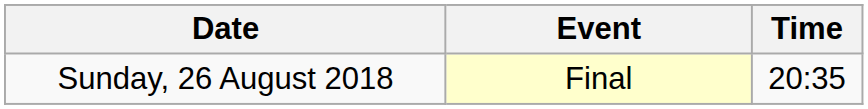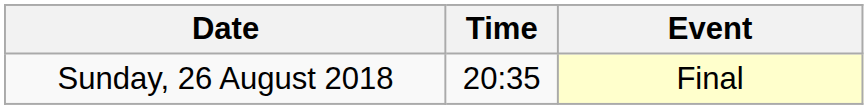 <table class = "wikitable" style="text-align:center;">
 <tr>
 <th width=220>Date</th>
+<th width=50>Time</th>
 <th width=150>Event</th>
-<th width=50>Time</th>
 </tr>
 <tr>
 <td>Sunday, 26 August 2018</td>
+<td>20:35</td>
 <td bgcolor=ffffcc>Final</td>
-<td>20:35</td>
 </tr>
 </table>
